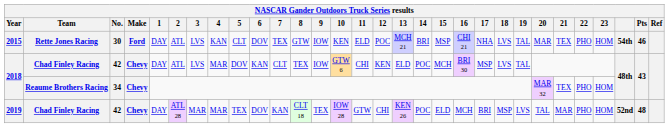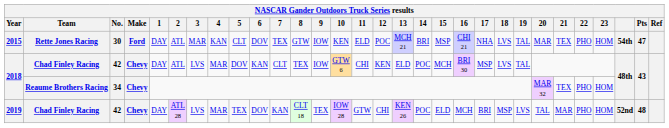 <table class="wikitable" style="text-align:center; font-size:75%">
 <tr>
 <th colspan=45><a href='#'>NASCAR Gander Outdoors Truck Series</a> results</th>
 </tr>
 <tr>
 <th>Year</th>
 <th>Team</th>
 <th>No.</th>
 <th>Make</th>
 <th>1</th>
 <th>2</th>
 <th>3</th>
 <th>4</th>
 <th>5</th>
 <th>6</th>
 <th>7</th>
 <th>8</th>
 <th>9</th>
 <th>10</th>
 <th>11</th>
 <th>12</th>
 <th>13</th>
 <th>14</th>
 <th>15</th>
 <th>16</th>
 <th>17</th>
 <th>18</th>
 <th>19</th>
 <th>20</th>
 <th>21</th>
 <th>22</th>
 <th>23</th>
 <th></th>
 <th>Pts</th>
 <th>Ref</th>
 </tr>
 <tr>
 <th><a href='#'>2015</a></th>
 <th><a href='#'>Rette Jones Racing</a></th>
 <th>30</th>
 <th><a href='#'>Ford</a></th>
 <td><a href='#'>DAY</a></td>
 <td><a href='#'>ATL</a></td>
-<td><a href='#'>LVS</a></td>
+<td><a href='#'>MAR</a></td>
 <td><a href='#'>KAN</a></td>
 <td><a href='#'>CLT</a></td>
 <td><a href='#'>DOV</a></td>
 <td><a href='#'>TEX</a></td>
 <td><a href='#'>GTW</a></td>
 <td><a href='#'>IOW</a></td>
 <td><a href='#'>KEN</a></td>
 <td><a href='#'>ELD</a></td>
 <td><a href='#'>POC</a></td>
 <td style="background:#CFCFFF;"><a href='#'>MCH</a><br><small>21</small></td>
 <td><a href='#'>BRI</a></td>
 <td><a href='#'>MSP</a></td>
 <td style="background:#CFCFFF;"><a href='#'>CHI</a><br><small>21</small></td>
 <td><a href='#'>NHA</a></td>
 <td><a href='#'>LVS</a></td>
 <td><a href='#'>TAL</a></td>
 <td><a href='#'>MAR</a></td>
 <td><a href='#'>TEX</a></td>
 <td><a href='#'>PHO</a></td>
 <td><a href='#'>HOM</a></td>
 <th>54th</th>
-<th>46</th>
+<th>47</th>
 <th></th>
 </tr>
 <tr>
 <th rowspan=2><a href='#'>2018</a></th>
 <th><a href='#'>Chad Finley Racing</a></th>
 <th>42</th>
 <th><a href='#'>Chevy</a></th>
 <td><a href='#'>DAY</a></td>
 <td><a href='#'>ATL</a></td>
 <td><a href='#'>LVS</a></td>
 <td><a href='#'>MAR</a></td>
 <td><a href='#'>DOV</a></td>
 <td><a href='#'>KAN</a></td>
 <td><a href='#'>CLT</a></td>
 <td><a href='#'>TEX</a></td>
 <td><a href='#'>IOW</a></td>
 <td style="background:#FFDF9F;"><a href='#'>GTW</a><br><small>6</small></td>
 <td><a href='#'>CHI</a></td>
 <td><a href='#'>KEN</a></td>
 <td><a href='#'>ELD</a></td>
 <td><a href='#'>POC</a></td>
 <td><a href='#'>MCH</a></td>
 <td style="background:#EFCFFF;"><a href='#'>BRI</a><br><small>30</small></td>
 <td><a href='#'>MSP</a></td>
 <td><a href='#'>LVS</a></td>
 <td><a href='#'>TAL</a></td>
 <td colspan=4></td>
 <th rowspan=2>48th</th>
 <th rowspan=2>43</th>
 <th rowspan=2></th>
 </tr>
 <tr>
 <th><a href='#'>Reaume Brothers Racing</a></th>
 <th>34</th>
 <th><a href='#'>Chevy</a></th>
 <td colspan=19></td>
 <td style="background:#EFCFFF;"><a href='#'>MAR</a><br><small>32</small></td>
 <td><a href='#'>TEX</a></td>
 <td><a href='#'>PHO</a></td>
 <td><a href='#'>HOM</a></td>
 </tr>
 <tr>
 <th><a href='#'>2019</a></th>
 <th><a href='#'>Chad Finley Racing</a></th>
 <th>42</th>
 <th><a href='#'>Chevy</a></th>
 <td><a href='#'>DAY</a></td>
 <td style="background:#EFCFFF;"><a href='#'>ATL</a><br><small>28</small></td>
-<td><a href='#'>MAR</a></td>
+<td><a href='#'>LVS</a></td>
 <td><a href='#'>MAR</a></td>
 <td><a href='#'>TEX</a></td>
 <td><a href='#'>DOV</a></td>
 <td><a href='#'>KAN</a></td>
 <td style="background:#DFFFDF;"><a href='#'>CLT</a><br><small>18</small></td>
 <td><a href='#'>TEX</a></td>
 <td style="background:#EFCFFF;"><a href='#'>IOW</a><br><small>28</small></td>
 <td><a href='#'>GTW</a></td>
 <td><a href='#'>CHI</a></td>
 <td style="background:#EFCFFF;"><a href='#'>KEN</a><br><small>26</small></td>
 <td><a href='#'>POC</a></td>
 <td><a href='#'>ELD</a></td>
 <td><a href='#'>MCH</a></td>
 <td><a href='#'>BRI</a></td>
 <td><a href='#'>MSP</a></td>
 <td><a href='#'>LVS</a></td>
 <td><a href='#'>TAL</a></td>
 <td><a href='#'>MAR</a></td>
 <td><a href='#'>PHO</a></td>
 <td><a href='#'>HOM</a></td>
 <th>52nd</th>
 <th>48</th>
 <th></th>
 </tr>
 </table>
